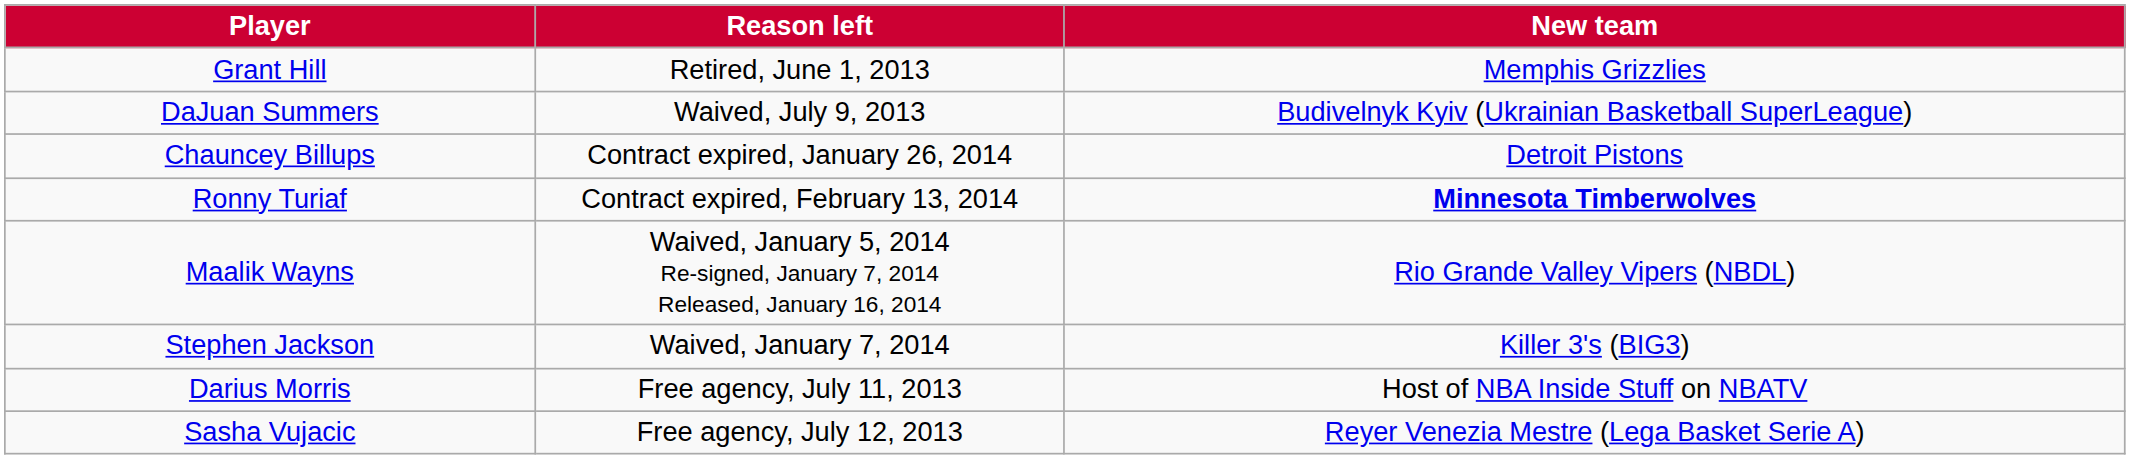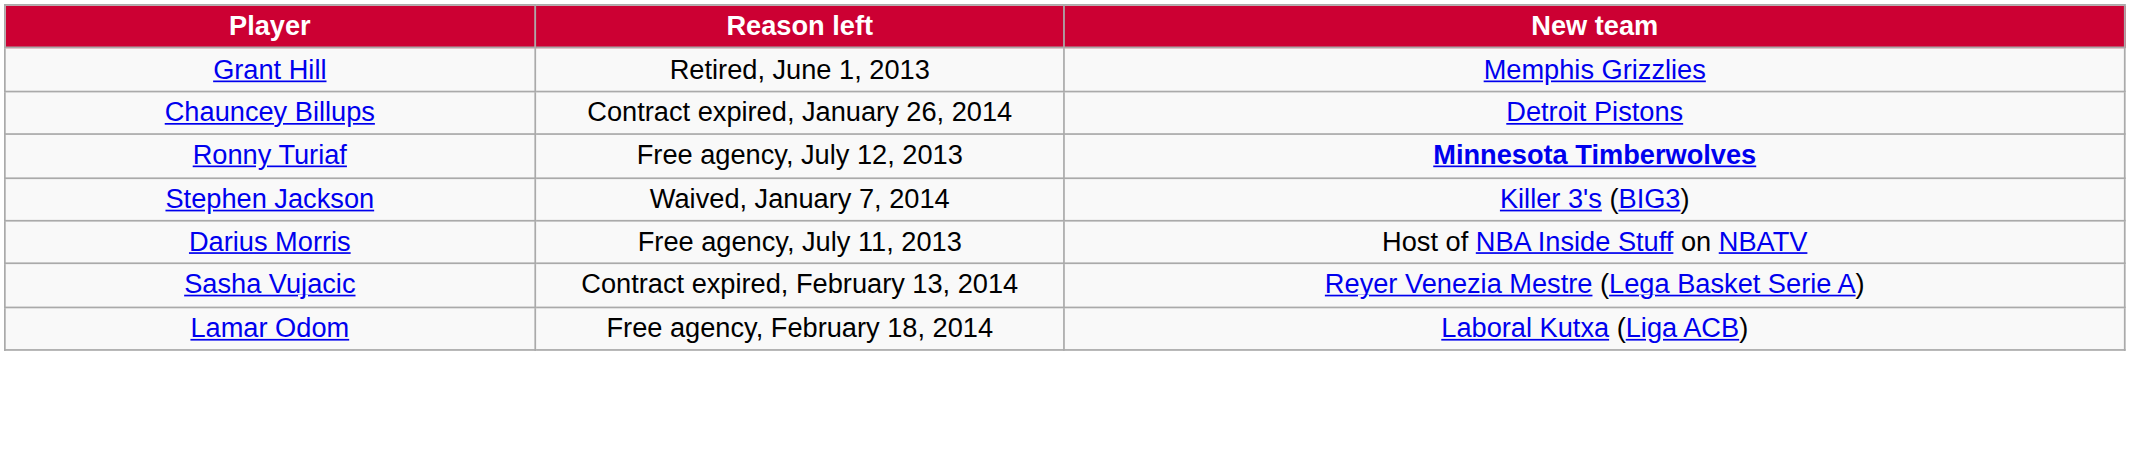 <table class="wikitable sortable sortable">
 <tr>
 <th style="background:#CC0033; color:white" width="10%">Player</th>
 <th style="background:#CC0033; color:white" width="10%">Reason left</th>
 <th style="background:#CC0033; color:white" width="20%">New team</th>
 </tr>
 <tr style="text-align: center">
 <td><a href='#'>Grant Hill</a></td>
 <td>Retired, June 1, 2013</td>
 <td><a href='#'>Memphis Grizzlies</a></td>
 </tr>
 <tr style="text-align: center">
-<td><a href='#'>DaJuan Summers</a></td>
-<td>Waived, July 9, 2013</td>
-<td><a href='#'>Budivelnyk Kyiv</a> (<a href='#'>Ukrainian Basketball SuperLeague</a>)</td>
-</tr>
-<tr style="text-align: center">
 <td><a href='#'>Chauncey Billups</a></td>
 <td>Contract expired, January 26, 2014</td>
 <td><a href='#'>Detroit Pistons</a></td>
 </tr>
 <tr style="text-align: center">
 <td><a href='#'>Ronny Turiaf</a></td>
-<td>Contract expired, February 13, 2014</td>
+<td>Free agency, July 12, 2013</td>
 <td><strong><a href='#'>Minnesota Timberwolves</a></strong></td>
-</tr>
-<tr style="text-align: center">
-<td><a href='#'>Maalik Wayns</a></td>
-<td>Waived, January 5, 2014 <br><small>Re-signed, January 7, 2014<br>Released, January 16, 2014</small></td>
-<td><a href='#'>Rio Grande Valley Vipers</a> (<a href='#'>NBDL</a>)</td>
 </tr>
 <tr style="text-align: center">
 <td><a href='#'>Stephen Jackson</a></td>
 <td>Waived, January 7, 2014</td>
 <td><a href='#'>Killer 3's</a> (<a href='#'>BIG3</a>)</td>
 </tr>
 <tr style="text-align: center">
 <td><a href='#'>Darius Morris</a></td>
 <td>Free agency, July 11, 2013</td>
 <td>Host of <a href='#'>NBA Inside Stuff</a> on <a href='#'>NBATV</a></td>
 </tr>
 <tr style="text-align: center">
 <td><a href='#'>Sasha Vujacic</a></td>
-<td>Free agency, July 12, 2013</td>
+<td>Contract expired, February 13, 2014</td>
 <td><a href='#'>Reyer Venezia Mestre</a> (<a href='#'>Lega Basket Serie A</a>)</td>
 </tr>
+<tr style="text-align: center">
+<td><a href='#'>Lamar Odom</a></td>
+<td>Free agency, February 18, 2014</td>
+<td><a href='#'>Laboral Kutxa</a> (<a href='#'>Liga ACB</a>)</td>
+</tr>
 </table>
